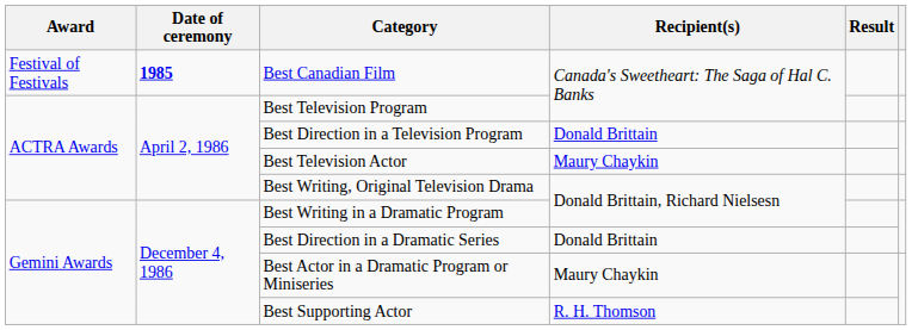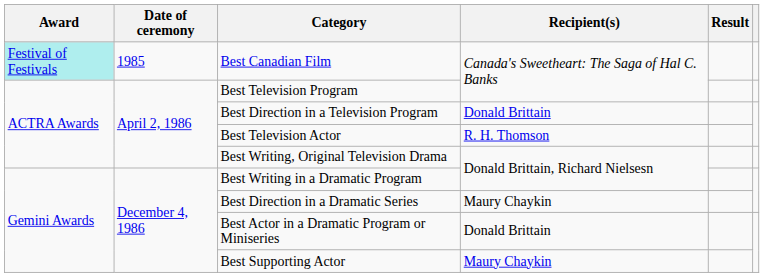 <table class="wikitable plainrowheaders sortable">
 <tr>
 <th scope="col">Award</th>
 <th scope="col">Date of ceremony</th>
 <th scope="col">Category</th>
 <th scope="col">Recipient(s)</th>
 <th scope="col">Result</th>
 <th scope="col" class="unsortable"></th>
 </tr>
 <tr>
-<td><a href='#'>Festival of Festivals</a></td>
-<td><strong><a href='#'>1985</a></strong></td>
+<td style="background: paleturquoise;"><a href='#'>Festival of Festivals</a></td>
+<td><a href='#'>1985</a></td>
 <td><a href='#'>Best Canadian Film</a></td>
 <td rowspan=2><em>Canada's Sweetheart: The Saga of Hal C. Banks</em></td>
 <td></td>
 <td></td>
 </tr>
 <tr>
 <td rowspan=4><a href='#'>ACTRA Awards</a></td>
 <td rowspan=4><a href='#'>April 2, 1986</a></td>
 <td>Best Television Program</td>
 <td></td>
 <td></td>
 </tr>
 <tr>
 <td>Best Direction in a Television Program</td>
 <td><a href='#'>Donald Brittain</a></td>
 <td></td>
 <td rowspan=2></td>
 </tr>
 <tr>
 <td>Best Television Actor</td>
-<td><a href='#'>Maury Chaykin</a></td>
+<td><a href='#'>R. H. Thomson</a></td>
 <td></td>
 </tr>
 <tr>
 <td>Best Writing, Original Television Drama</td>
 <td rowspan=2>Donald Brittain, Richard Nielsesn</td>
 <td></td>
 <td></td>
 </tr>
 <tr>
 <td rowspan=4><a href='#'>Gemini Awards</a></td>
 <td rowspan=4><a href='#'>December 4, 1986</a></td>
 <td>Best Writing in a Dramatic Program</td>
 <td></td>
 <td rowspan=2></td>
 </tr>
 <tr>
 <td>Best Direction in a Dramatic Series</td>
-<td>Donald Brittain</td>
+<td>Maury Chaykin</td>
 <td></td>
 </tr>
 <tr>
 <td>Best Actor in a Dramatic Program or Miniseries</td>
-<td>Maury Chaykin</td>
+<td>Donald Brittain</td>
 <td></td>
 <td rowspan=2></td>
 </tr>
 <tr>
 <td>Best Supporting Actor</td>
-<td><a href='#'>R. H. Thomson</a></td>
+<td><a href='#'>Maury Chaykin</a></td>
 <td></td>
 </tr>
 </table>
